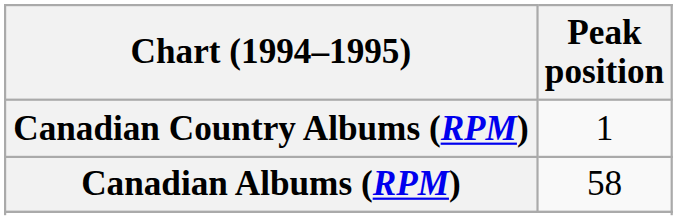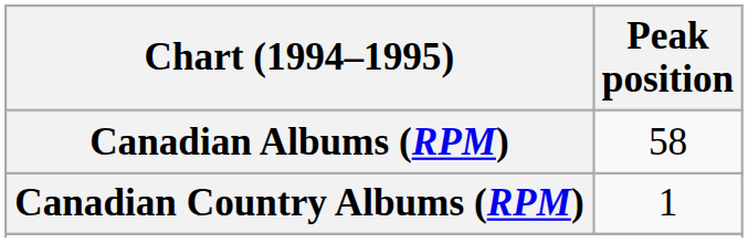 <table class="wikitable sortable plainrowheaders" style="text-align:center">
 <tr>
 <th scope="col">Chart (1994–1995)</th>
 <th scope="col">Peak<br>position</th>
 </tr>
 <tr>
+<th scope="row">Canadian Albums (<em><a href='#'>RPM</a></em>)</th>
+<td>58</td>
+</tr>
+<tr>
 <th scope="row">Canadian Country Albums (<em><a href='#'>RPM</a></em>)</th>
 <td>1</td>
-</tr>
-<tr>
-<th scope="row">Canadian Albums (<em><a href='#'>RPM</a></em>)</th>
-<td>58</td>
 </tr>
 <tr>
 </tr>
 <tr>
 </tr>
 </table>
